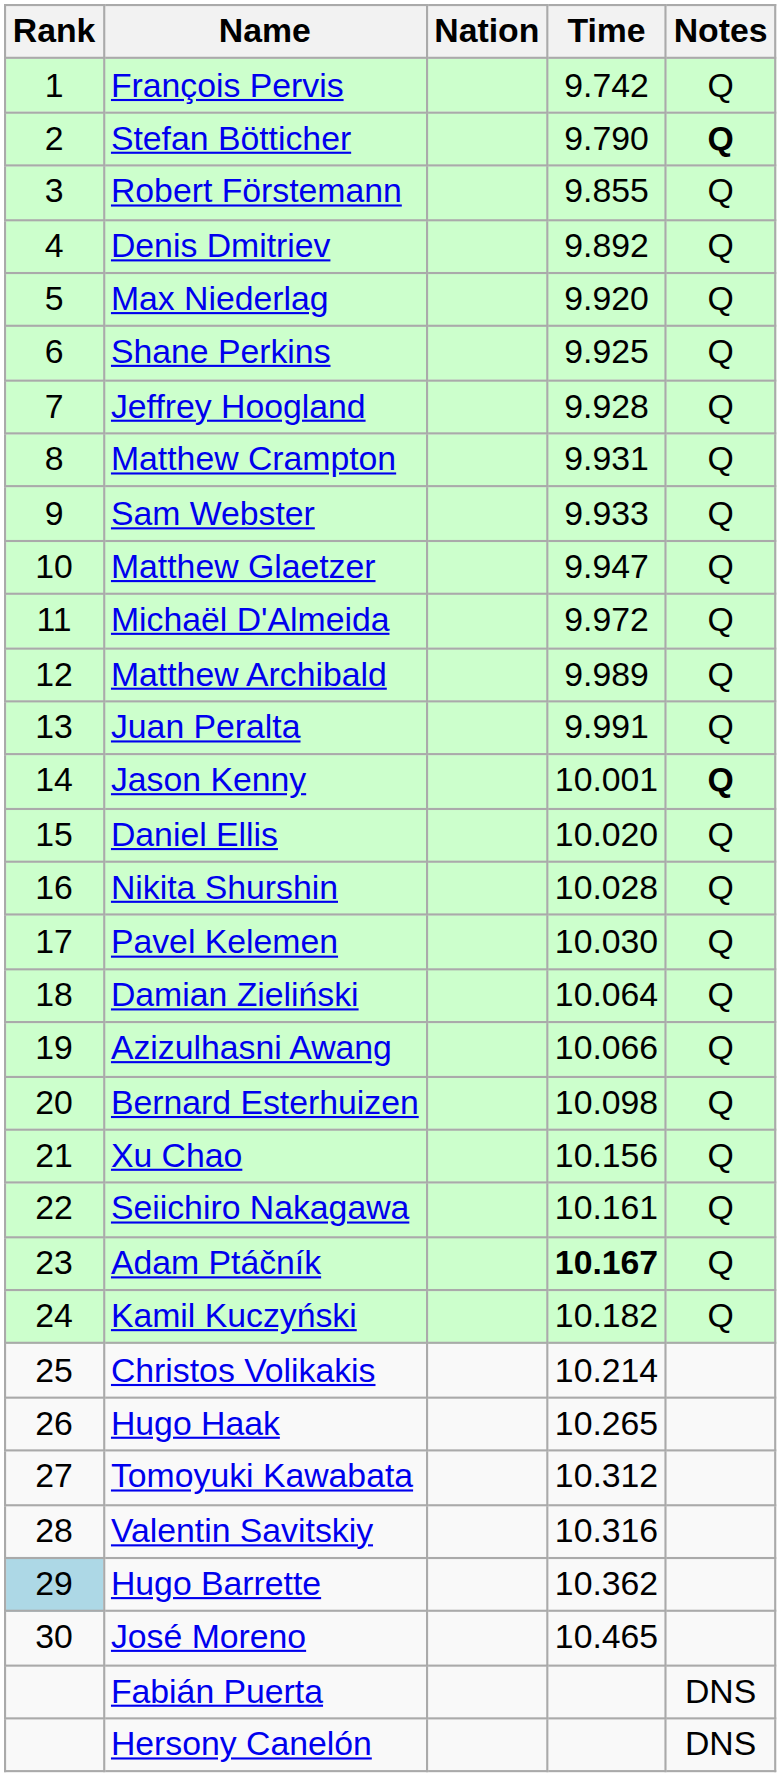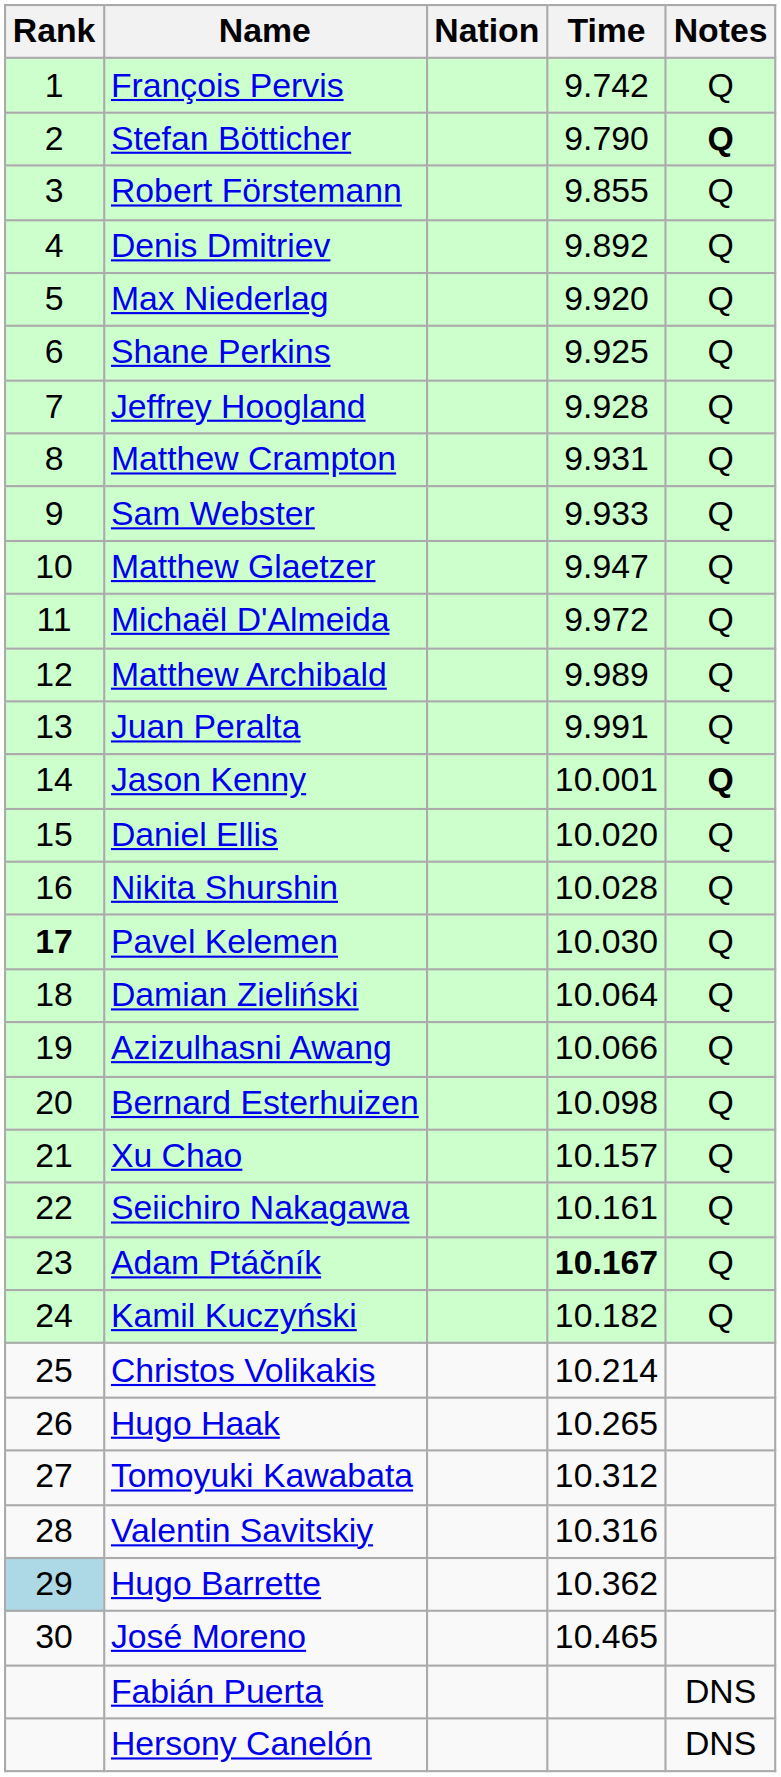 <table class="wikitable sortable" style="text-align:center">
 <tr>
 <th>Rank</th>
 <th>Name</th>
 <th>Nation</th>
 <th>Time</th>
 <th>Notes</th>
 </tr>
 <tr bgcolor=ccffcc>
 <td>1</td>
 <td align=left><a href='#'>François Pervis</a></td>
 <td align=left></td>
 <td>9.742</td>
 <td>Q</td>
 </tr>
 <tr bgcolor=ccffcc>
 <td>2</td>
 <td align=left><a href='#'>Stefan Bötticher</a></td>
 <td align=left></td>
 <td>9.790</td>
 <td><strong>Q</strong></td>
 </tr>
 <tr bgcolor=ccffcc>
 <td>3</td>
 <td align=left><a href='#'>Robert Förstemann</a></td>
 <td align=left></td>
 <td>9.855</td>
 <td>Q</td>
 </tr>
 <tr bgcolor=ccffcc>
 <td>4</td>
 <td align=left><a href='#'>Denis Dmitriev</a></td>
 <td align=left></td>
 <td>9.892</td>
 <td>Q</td>
 </tr>
 <tr bgcolor=ccffcc>
 <td>5</td>
 <td align=left><a href='#'>Max Niederlag</a></td>
 <td align=left></td>
 <td>9.920</td>
 <td>Q</td>
 </tr>
 <tr bgcolor=ccffcc>
 <td>6</td>
 <td align=left><a href='#'>Shane Perkins</a></td>
 <td align=left></td>
 <td>9.925</td>
 <td>Q</td>
 </tr>
 <tr bgcolor=ccffcc>
 <td>7</td>
 <td align=left><a href='#'>Jeffrey Hoogland</a></td>
 <td align=left></td>
 <td>9.928</td>
 <td>Q</td>
 </tr>
 <tr bgcolor=ccffcc>
 <td>8</td>
 <td align=left><a href='#'>Matthew Crampton</a></td>
 <td align=left></td>
 <td>9.931</td>
 <td>Q</td>
 </tr>
 <tr bgcolor=ccffcc>
 <td>9</td>
 <td align=left><a href='#'>Sam Webster</a></td>
 <td align=left></td>
 <td>9.933</td>
 <td>Q</td>
 </tr>
 <tr bgcolor=ccffcc>
 <td>10</td>
 <td align=left><a href='#'>Matthew Glaetzer</a></td>
 <td align=left></td>
 <td>9.947</td>
 <td>Q</td>
 </tr>
 <tr bgcolor=ccffcc>
 <td>11</td>
 <td align=left><a href='#'>Michaël D'Almeida</a></td>
 <td align=left></td>
 <td>9.972</td>
 <td>Q</td>
 </tr>
 <tr bgcolor=ccffcc>
 <td>12</td>
 <td align=left><a href='#'>Matthew Archibald</a></td>
 <td align=left></td>
 <td>9.989</td>
 <td>Q</td>
 </tr>
 <tr bgcolor=ccffcc>
 <td>13</td>
 <td align=left><a href='#'>Juan Peralta</a></td>
 <td align=left></td>
 <td>9.991</td>
 <td>Q</td>
 </tr>
 <tr bgcolor=ccffcc>
 <td>14</td>
 <td align=left><a href='#'>Jason Kenny</a></td>
 <td align=left></td>
 <td>10.001</td>
 <td><strong>Q</strong></td>
 </tr>
 <tr bgcolor=ccffcc>
 <td>15</td>
 <td align=left><a href='#'>Daniel Ellis</a></td>
 <td align=left></td>
 <td>10.020</td>
 <td>Q</td>
 </tr>
 <tr bgcolor=ccffcc>
 <td>16</td>
 <td align=left><a href='#'>Nikita Shurshin</a></td>
 <td align=left></td>
 <td>10.028</td>
 <td>Q</td>
 </tr>
 <tr bgcolor=ccffcc>
-<td>17</td>
+<td><strong>17</strong></td>
 <td align=left><a href='#'>Pavel Kelemen</a></td>
 <td align=left></td>
 <td>10.030</td>
 <td>Q</td>
 </tr>
 <tr bgcolor=ccffcc>
 <td>18</td>
 <td align=left><a href='#'>Damian Zieliński</a></td>
 <td align=left></td>
 <td>10.064</td>
 <td>Q</td>
 </tr>
 <tr bgcolor=ccffcc>
 <td>19</td>
 <td align=left><a href='#'>Azizulhasni Awang</a></td>
 <td align=left></td>
 <td>10.066</td>
 <td>Q</td>
 </tr>
 <tr bgcolor=ccffcc>
 <td>20</td>
 <td align=left><a href='#'>Bernard Esterhuizen</a></td>
 <td align=left></td>
 <td>10.098</td>
 <td>Q</td>
 </tr>
 <tr bgcolor=ccffcc>
 <td>21</td>
 <td align=left><a href='#'>Xu Chao</a></td>
 <td align=left></td>
-<td>10.156</td>
+<td>10.157</td>
 <td>Q</td>
 </tr>
 <tr bgcolor=ccffcc>
 <td>22</td>
 <td align=left><a href='#'>Seiichiro Nakagawa</a></td>
 <td align=left></td>
 <td>10.161</td>
 <td>Q</td>
 </tr>
 <tr bgcolor=ccffcc>
 <td>23</td>
 <td align=left><a href='#'>Adam Ptáčník</a></td>
 <td align=left></td>
 <td><strong>10.167</strong></td>
 <td>Q</td>
 </tr>
 <tr bgcolor=ccffcc>
 <td>24</td>
 <td align=left><a href='#'>Kamil Kuczyński</a></td>
 <td align=left></td>
 <td>10.182</td>
 <td>Q</td>
 </tr>
 <tr>
 <td>25</td>
 <td align=left><a href='#'>Christos Volikakis</a></td>
 <td align=left></td>
 <td>10.214</td>
 <td></td>
 </tr>
 <tr>
 <td>26</td>
 <td align=left><a href='#'>Hugo Haak</a></td>
 <td align=left></td>
 <td>10.265</td>
 <td></td>
 </tr>
 <tr>
 <td>27</td>
 <td align=left><a href='#'>Tomoyuki Kawabata</a></td>
 <td align=left></td>
 <td>10.312</td>
 <td></td>
 </tr>
 <tr>
 <td>28</td>
 <td align=left><a href='#'>Valentin Savitskiy</a></td>
 <td align=left></td>
 <td>10.316</td>
 <td></td>
 </tr>
 <tr>
 <td style="background: lightblue;">29</td>
 <td align=left><a href='#'>Hugo Barrette</a></td>
 <td align=left></td>
 <td>10.362</td>
 <td></td>
 </tr>
 <tr>
 <td>30</td>
 <td align=left><a href='#'>José Moreno</a></td>
 <td align=left></td>
 <td>10.465</td>
 <td></td>
 </tr>
 <tr>
 <td></td>
 <td align=left><a href='#'>Fabián Puerta</a></td>
 <td align=left></td>
 <td></td>
 <td>DNS</td>
 </tr>
 <tr>
 <td></td>
 <td align=left><a href='#'>Hersony Canelón</a></td>
 <td align=left></td>
 <td></td>
 <td>DNS</td>
 </tr>
 </table>
